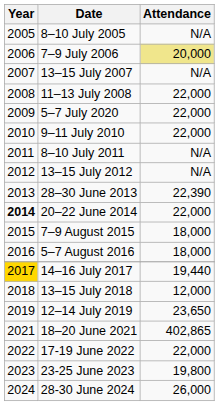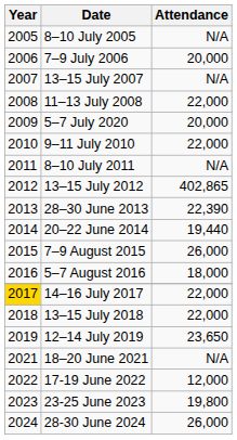 <table class="wikitable" style="text-align:right; margin-right:60px">
 <tr>
 <th>Year</th>
 <th>Date</th>
 <th>Attendance</th>
 </tr>
 <tr>
 <td align=left>2005</td>
 <td align=left>8–10 July 2005</td>
 <td>N/A</td>
 </tr>
 <tr>
 <td align=left>2006</td>
 <td align=left>7–9 July 2006</td>
-<td style="background: khaki;">20,000</td>
+<td>20,000</td>
 </tr>
 <tr>
 <td align=left>2007</td>
 <td align=left>13–15 July 2007</td>
 <td>N/A</td>
 </tr>
 <tr>
 <td align=left>2008</td>
 <td align=left>11–13 July 2008</td>
 <td>22,000</td>
 </tr>
 <tr>
 <td align=left>2009</td>
 <td align=left>5–7 July 2020</td>
-<td>22,000</td>
+<td>20,000</td>
 </tr>
 <tr>
 <td align=left>2010</td>
 <td align=left>9–11 July 2010</td>
 <td>22,000</td>
 </tr>
 <tr>
 <td align=left>2011</td>
 <td align=left>8–10 July 2011</td>
 <td>N/A</td>
 </tr>
 <tr>
 <td align=left>2012</td>
 <td align=left>13–15 July 2012</td>
-<td>N/A</td>
+<td>402,865 </td>
 </tr>
 <tr>
 <td align=left>2013</td>
 <td align=left>28–30 June 2013</td>
 <td>22,390</td>
 </tr>
 <tr>
-<td align=left><strong>2014</strong></td>
+<td align=left>2014</td>
 <td align=left>20–22 June 2014</td>
-<td>22,000</td>
+<td>19,440</td>
 </tr>
 <tr>
 <td align=left>2015</td>
 <td align=left>7–9 August 2015</td>
-<td>18,000</td>
+<td>26,000</td>
 </tr>
 <tr>
 <td align=left>2016</td>
 <td align=left>5–7 August 2016</td>
 <td>18,000</td>
 </tr>
 <tr>
 </tr>
 <tr>
 <td align=left style="background: gold;">2017</td>
 <td align=left>14–16 July 2017</td>
-<td>19,440</td>
+<td>22,000</td>
 </tr>
 <tr>
 <td align=left>2018</td>
 <td align=left>13–15 July 2018</td>
-<td>12,000 </td>
+<td>22,000</td>
 </tr>
 <tr>
 <td align=left>2019</td>
 <td align=left>12–14 July 2019</td>
 <td>23,650</td>
 </tr>
 <tr>
 <td align=left>2021</td>
 <td align=left>18–20 June 2021</td>
-<td>402,865 </td>
+<td>N/A</td>
 </tr>
 <tr>
 <td align=left>2022</td>
 <td align=left>17-19 June 2022</td>
-<td>22,000</td>
+<td>12,000 </td>
 </tr>
 <tr>
 <td align=left>2023</td>
 <td align=left>23-25 June 2023</td>
 <td>19,800</td>
 </tr>
 <tr>
 <td align=left>2024</td>
 <td align=left>28-30 June 2024</td>
 <td>26,000</td>
 </tr>
 </table>
